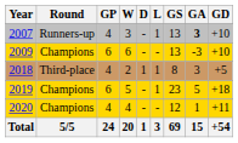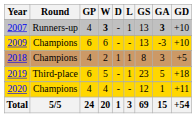 <table class="wikitable" style="text-align: center;">
 <tr>
 <th>Year</th>
 <th>Round</th>
 <th>GP</th>
 <th>W</th>
 <th>D</th>
 <th>L</th>
 <th>GS</th>
 <th>GA</th>
 <th>GD</th>
 </tr>
 <tr>
 </tr>
 <tr style="background:Silver;">
 <td><a href='#'>2007</a></td>
 <td>Runners-up</td>
 <td>4</td>
-<td>3</td>
+<td><strong>3</strong></td>
 <td>-</td>
 <td>1</td>
 <td>13</td>
 <td><strong>3</strong></td>
 <td>+10</td>
 </tr>
 <tr>
 </tr>
 <tr style="background:Gold;">
 <td> <a href='#'>2009</a></td>
 <td>Champions</td>
 <td>6</td>
 <td>6</td>
 <td>-</td>
 <td>-</td>
 <td>13</td>
 <td>-3</td>
 <td>+10</td>
 </tr>
 <tr>
 </tr>
 <tr style="background:#cc9966;">
 <td><a href='#'>2018</a></td>
-<td>Third-place</td>
+<td>Champions</td>
 <td>4</td>
 <td>2</td>
 <td>1</td>
 <td>1</td>
 <td>8</td>
 <td>3</td>
 <td>+5</td>
 </tr>
 <tr>
 </tr>
 <tr style="background:Gold;">
 <td> <a href='#'>2019</a></td>
-<td>Champions</td>
+<td>Third-place</td>
 <td>6</td>
 <td>5</td>
 <td>-</td>
 <td>1</td>
 <td>23</td>
 <td>5</td>
 <td>+18</td>
 </tr>
 <tr>
 </tr>
 <tr style="background:Gold;">
 <td><a href='#'>2020</a></td>
 <td>Champions</td>
 <td>4</td>
 <td>4</td>
 <td>-</td>
 <td>-</td>
 <td>12</td>
 <td>1</td>
 <td>+11</td>
 </tr>
 <tr>
 <th>Total</th>
 <th>5/5</th>
 <th>24</th>
 <th>20</th>
 <th>1</th>
 <th>3</th>
 <th>69</th>
 <th>15</th>
 <th>+54</th>
 </tr>
 </table>
